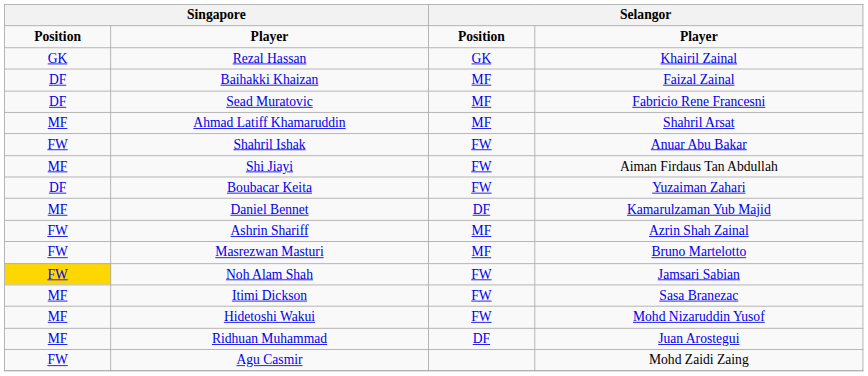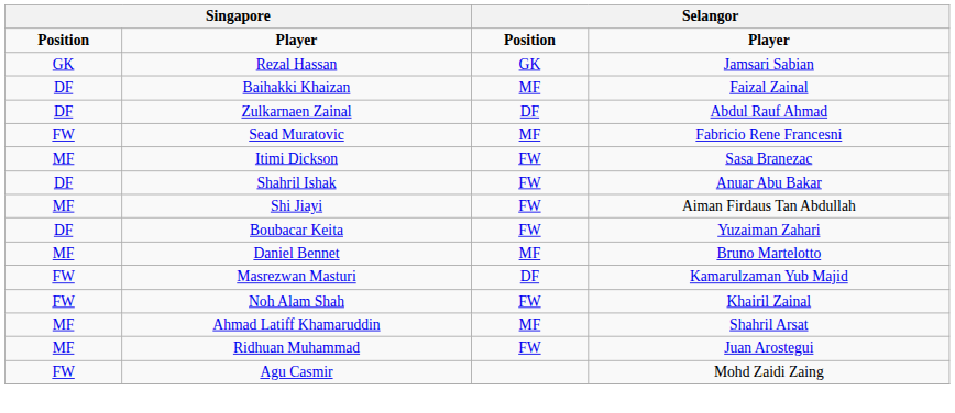 <table class="wikitable" style="text-align:center; width:80%;">
 <tr>
 <th colspan="2" style="text-align: center;">Singapore</th>
 <th colspan="2" style="text-align: center;">Selangor</th>
 </tr>
 <tr>
 <td><strong>Position</strong></td>
 <td><strong>Player</strong></td>
 <td><strong>Position</strong></td>
 <td><strong>Player</strong></td>
 </tr>
 <tr>
 <td><a href='#'>GK</a></td>
 <td><a href='#'>Rezal Hassan</a></td>
 <td><a href='#'>GK</a></td>
-<td><a href='#'>Khairil Zainal</a></td>
+<td><a href='#'>Jamsari Sabian</a></td>
 </tr>
 <tr>
 <td><a href='#'>DF</a></td>
 <td><a href='#'>Baihakki Khaizan</a></td>
 <td><a href='#'>MF</a></td>
 <td><a href='#'>Faizal Zainal</a></td>
 </tr>
 <tr>
 <td><a href='#'>DF</a></td>
+<td><a href='#'>Zulkarnaen Zainal</a></td>
+<td><a href='#'>DF</a></td>
+<td><a href='#'>Abdul Rauf Ahmad</a></td>
+</tr>
+<tr>
+<td><a href='#'>FW</a></td>
 <td><a href='#'>Sead Muratovic</a></td>
 <td><a href='#'>MF</a></td>
 <td><a href='#'>Fabricio Rene Francesni</a></td>
 </tr>
 <tr>
 <td><a href='#'>MF</a></td>
-<td><a href='#'>Ahmad Latiff Khamaruddin</a></td>
-<td><a href='#'>MF</a></td>
-<td><a href='#'>Shahril Arsat</a></td>
+<td><a href='#'>Itimi Dickson</a></td>
+<td><a href='#'>FW</a></td>
+<td><a href='#'>Sasa Branezac</a></td>
 </tr>
 <tr>
-<td><a href='#'>FW</a></td>
+<td><a href='#'>DF</a></td>
 <td><a href='#'>Shahril Ishak</a></td>
 <td><a href='#'>FW</a></td>
 <td><a href='#'>Anuar Abu Bakar</a></td>
 </tr>
 <tr>
 <td><a href='#'>MF</a></td>
 <td><a href='#'>Shi Jiayi</a></td>
 <td><a href='#'>FW</a></td>
 <td>Aiman Firdaus Tan Abdullah</td>
 </tr>
 <tr>
 <td><a href='#'>DF</a></td>
 <td><a href='#'>Boubacar Keita</a></td>
 <td><a href='#'>FW</a></td>
 <td><a href='#'>Yuzaiman Zahari</a></td>
 </tr>
 <tr>
 <td><a href='#'>MF</a></td>
 <td><a href='#'>Daniel Bennet</a></td>
+<td><a href='#'>MF</a></td>
+<td><a href='#'>Bruno Martelotto</a></td>
+</tr>
+<tr>
+<td><a href='#'>FW</a></td>
+<td><a href='#'>Masrezwan Masturi</a></td>
 <td><a href='#'>DF</a></td>
 <td><a href='#'>Kamarulzaman Yub Majid</a></td>
 </tr>
 <tr>
 <td><a href='#'>FW</a></td>
-<td><a href='#'>Ashrin Shariff</a></td>
-<td><a href='#'>MF</a></td>
-<td><a href='#'>Azrin Shah Zainal</a></td>
-</tr>
-<tr>
-<td><a href='#'>FW</a></td>
-<td><a href='#'>Masrezwan Masturi</a></td>
-<td><a href='#'>MF</a></td>
-<td><a href='#'>Bruno Martelotto</a></td>
-</tr>
-<tr>
-<td style="background: gold;"><a href='#'>FW</a></td>
 <td><a href='#'>Noh Alam Shah</a></td>
 <td><a href='#'>FW</a></td>
-<td><a href='#'>Jamsari Sabian</a></td>
+<td><a href='#'>Khairil Zainal</a></td>
 </tr>
 <tr>
 <td><a href='#'>MF</a></td>
-<td><a href='#'>Itimi Dickson</a></td>
-<td><a href='#'>FW</a></td>
-<td><a href='#'>Sasa Branezac</a></td>
-</tr>
-<tr>
+<td><a href='#'>Ahmad Latiff Khamaruddin</a></td>
 <td><a href='#'>MF</a></td>
-<td><a href='#'>Hidetoshi Wakui</a></td>
-<td><a href='#'>FW</a></td>
-<td><a href='#'>Mohd Nizaruddin Yusof</a></td>
+<td><a href='#'>Shahril Arsat</a></td>
 </tr>
 <tr>
 <td><a href='#'>MF</a></td>
 <td><a href='#'>Ridhuan Muhammad</a></td>
-<td><a href='#'>DF</a></td>
+<td><a href='#'>FW</a></td>
 <td><a href='#'>Juan Arostegui</a></td>
 </tr>
 <tr>
 <td><a href='#'>FW</a></td>
 <td><a href='#'>Agu Casmir</a></td>
 <td></td>
 <td>Mohd Zaidi Zaing</td>
 </tr>
 <tr>
 </tr>
 </table>
